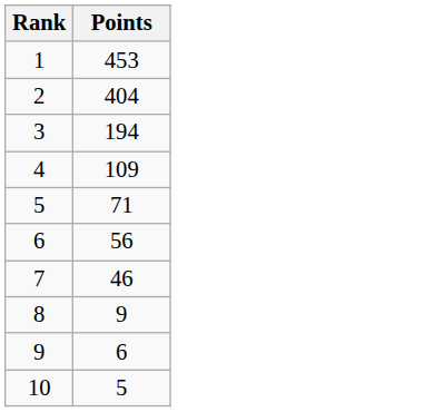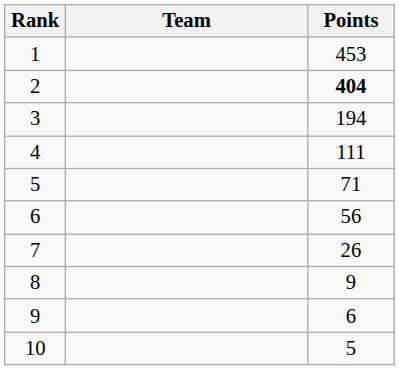 <table class="wikitable" style="text-align:center;">
 <tr>
 <th width=40>Rank</th>
+<th width=180>Team</th>
 <th width=60>Points</th>
 </tr>
 <tr>
 <td>1</td>
+<td align=left></td>
 <td>453</td>
 </tr>
 <tr>
 <td>2</td>
-<td>404</td>
+<td align=left></td>
+<td><strong>404</strong></td>
 </tr>
 <tr>
 <td>3</td>
+<td align=left></td>
 <td>194</td>
 </tr>
 <tr>
 <td>4</td>
-<td>109</td>
+<td align=left></td>
+<td>111</td>
 </tr>
 <tr>
 <td>5</td>
+<td align=left></td>
 <td>71</td>
 </tr>
 <tr>
 <td>6</td>
+<td align=left></td>
 <td>56</td>
 </tr>
 <tr>
 <td>7</td>
-<td>46</td>
+<td align=left></td>
+<td>26</td>
 </tr>
 <tr>
 <td>8</td>
+<td align=left></td>
 <td>9</td>
 </tr>
 <tr>
 <td>9</td>
+<td align=left></td>
 <td>6</td>
 </tr>
 <tr>
 <td>10</td>
+<td align=left></td>
 <td>5</td>
 </tr>
 </table>
